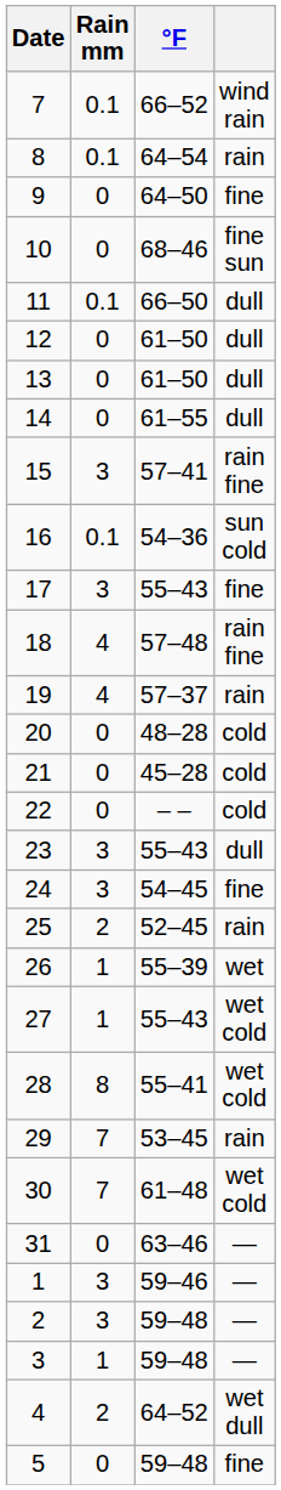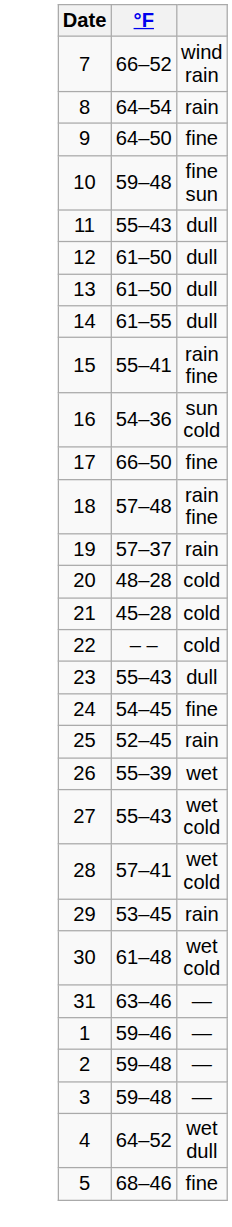 <table class="wikitable" align=right style="margin:0 0 1em 1em; text-align:center">
 <tr>
 <th>Date</th>
-<th>Rain<br>mm</th>
 <th><a href='#'>°F</a></th>
 <th></th>
 </tr>
 <tr>
 <td>7</td>
-<td>0.1</td>
 <td>66–52</td>
 <td>wind<br>rain</td>
 </tr>
 <tr>
 <td>8</td>
-<td>0.1</td>
 <td>64–54</td>
 <td>rain</td>
 </tr>
 <tr>
 <td>9</td>
-<td>0</td>
 <td>64–50</td>
 <td>fine</td>
 </tr>
 <tr>
 <td>10</td>
-<td>0</td>
-<td>68–46</td>
+<td>59–48</td>
 <td>fine<br>sun</td>
 </tr>
 <tr>
 <td>11</td>
-<td>0.1</td>
-<td>66–50</td>
+<td>55–43</td>
 <td>dull</td>
 </tr>
 <tr>
 <td>12</td>
-<td>0</td>
 <td>61–50</td>
 <td>dull</td>
 </tr>
 <tr>
 <td>13</td>
-<td>0</td>
 <td>61–50</td>
 <td>dull</td>
 </tr>
 <tr>
 <td>14</td>
-<td>0</td>
 <td>61–55</td>
 <td>dull</td>
 </tr>
 <tr>
 <td>15</td>
-<td>3</td>
-<td>57–41</td>
+<td>55–41</td>
 <td>rain<br>fine</td>
 </tr>
 <tr>
 <td>16</td>
-<td>0.1</td>
 <td>54–36</td>
 <td>sun<br>cold</td>
 </tr>
 <tr>
 <td>17</td>
-<td>3</td>
-<td>55–43</td>
+<td>66–50</td>
 <td>fine</td>
 </tr>
 <tr>
 <td>18</td>
-<td>4</td>
 <td>57–48</td>
 <td>rain<br>fine</td>
 </tr>
 <tr>
 <td>19</td>
-<td>4</td>
 <td>57–37</td>
 <td>rain</td>
 </tr>
 <tr>
 <td>20</td>
-<td>0</td>
 <td>48–28</td>
 <td>cold</td>
 </tr>
 <tr>
 <td>21</td>
-<td>0</td>
 <td>45–28</td>
 <td>cold</td>
 </tr>
 <tr>
 <td>22</td>
-<td>0</td>
 <td>– –</td>
 <td>cold</td>
 </tr>
 <tr>
 <td>23</td>
-<td>3</td>
 <td>55–43</td>
 <td>dull</td>
 </tr>
 <tr>
 <td>24</td>
-<td>3</td>
 <td>54–45</td>
 <td>fine</td>
 </tr>
 <tr>
 <td>25</td>
-<td>2</td>
 <td>52–45</td>
 <td>rain</td>
 </tr>
 <tr>
 <td>26</td>
-<td>1</td>
 <td>55–39</td>
 <td>wet</td>
 </tr>
 <tr>
 <td>27</td>
-<td>1</td>
 <td>55–43</td>
 <td>wet<br>cold</td>
 </tr>
 <tr>
 <td>28</td>
-<td>8</td>
-<td>55–41</td>
+<td>57–41</td>
 <td>wet<br>cold</td>
 </tr>
 <tr>
 <td>29</td>
-<td>7</td>
 <td>53–45</td>
 <td>rain</td>
 </tr>
 <tr>
 <td>30</td>
-<td>7</td>
 <td>61–48</td>
 <td>wet<br>cold</td>
 </tr>
 <tr>
 <td>31</td>
-<td>0</td>
 <td>63–46</td>
 <td>—</td>
 </tr>
 <tr>
 <td>1</td>
-<td>3</td>
 <td>59–46</td>
 <td>—</td>
 </tr>
 <tr>
 <td>2</td>
+<td>59–48</td>
+<td>—</td>
+</tr>
+<tr>
 <td>3</td>
 <td>59–48</td>
 <td>—</td>
 </tr>
 <tr>
-<td>3</td>
-<td>1</td>
-<td>59–48</td>
-<td>—</td>
-</tr>
-<tr>
 <td>4</td>
-<td>2</td>
 <td>64–52</td>
 <td>wet<br>dull</td>
 </tr>
 <tr>
 <td>5</td>
-<td>0</td>
-<td>59–48</td>
+<td>68–46</td>
 <td>fine</td>
 </tr>
 </table>
